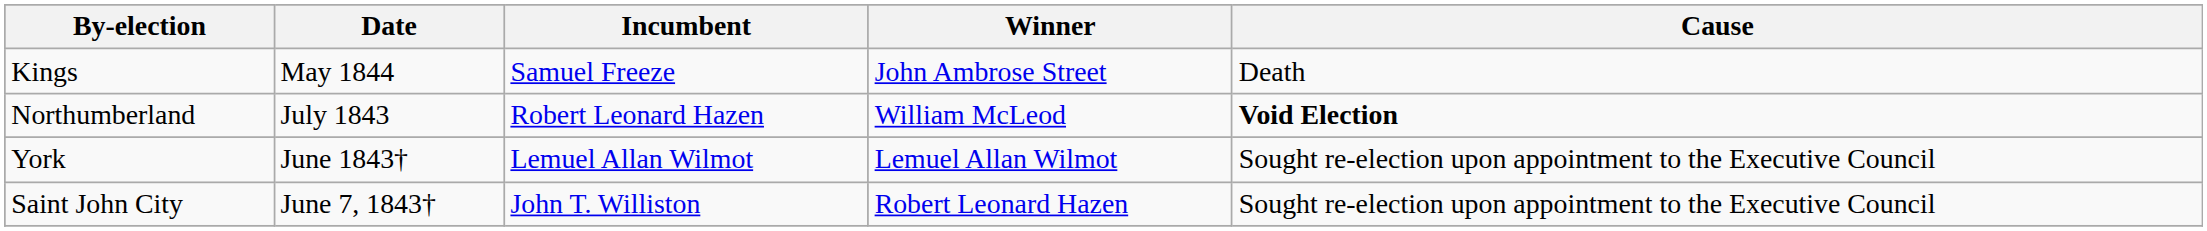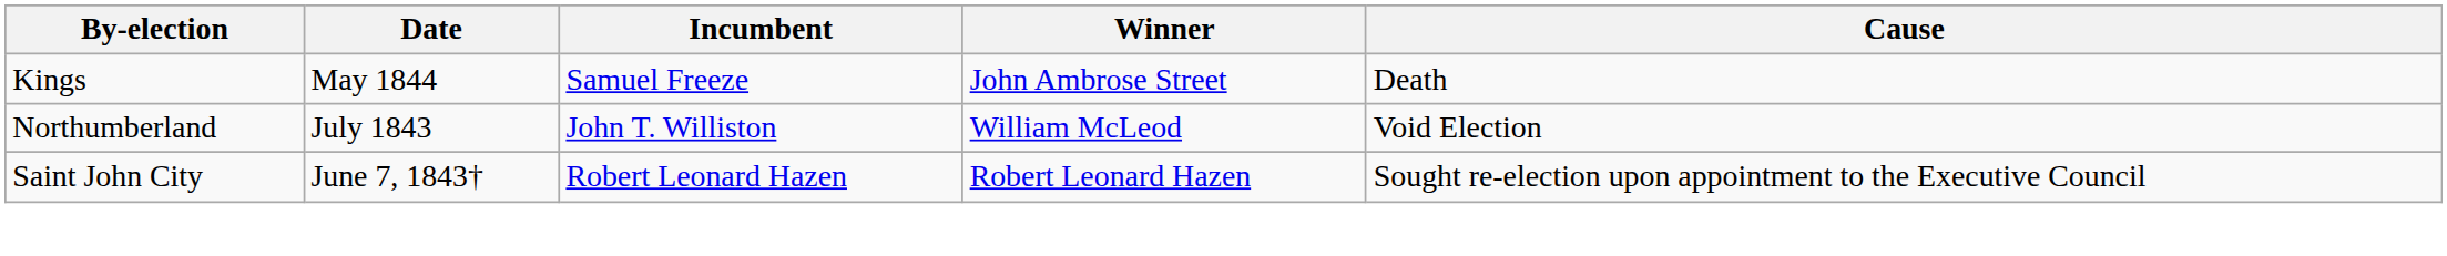 <table class=wikitable style="width:100%">
 <tr>
 <th>By-election</th>
 <th>Date</th>
 <th>Incumbent</th>
 <th>Winner</th>
 <th>Cause</th>
 </tr>
 <tr>
 <td>Kings</td>
 <td>May 1844</td>
 <td><a href='#'>Samuel Freeze</a></td>
 <td><a href='#'>John Ambrose Street</a></td>
 <td>Death</td>
 </tr>
 <tr>
 <td>Northumberland</td>
 <td>July 1843</td>
-<td><a href='#'>Robert Leonard Hazen</a></td>
+<td><a href='#'>John T. Williston</a></td>
 <td><a href='#'>William McLeod</a></td>
-<td><strong>Void Election</strong></td>
-</tr>
-<tr>
-<td>York</td>
-<td>June 1843†</td>
-<td><a href='#'>Lemuel Allan Wilmot</a></td>
-<td><a href='#'>Lemuel Allan Wilmot</a></td>
-<td>Sought re-election upon appointment to the Executive Council</td>
+<td>Void Election</td>
 </tr>
 <tr>
 <td>Saint John City</td>
 <td>June 7, 1843†</td>
-<td><a href='#'>John T. Williston</a></td>
+<td><a href='#'>Robert Leonard Hazen</a></td>
 <td><a href='#'>Robert Leonard Hazen</a></td>
 <td>Sought re-election upon appointment to the Executive Council</td>
 </tr>
 </table>
